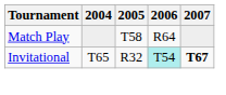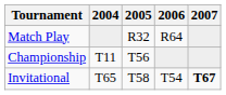 <table class="wikitable" style="text-align:center;">
 <tr>
 <th>Tournament</th>
 <th>2004</th>
 <th>2005</th>
 <th>2006</th>
 <th>2007</th>
 </tr>
 <tr>
 <td align="left"><a href='#'>Match Play</a></td>
 <td style="background:#eeeeee;"></td>
-<td>T58</td>
+<td>R32</td>
 <td>R64</td>
+<td style="background:#eeeeee;"></td>
+</tr>
+<tr>
+<td align="left"><a href='#'>Championship</a></td>
+<td>T11</td>
+<td>T56</td>
+<td style="background:#eeeeee;"></td>
 <td style="background:#eeeeee;"></td>
 </tr>
 <tr>
 <td align="left"><a href='#'>Invitational</a></td>
 <td>T65</td>
-<td>R32</td>
-<td style="background: paleturquoise;">T54</td>
+<td>T58</td>
+<td>T54</td>
 <td><strong>T67</strong></td>
 </tr>
 </table>
